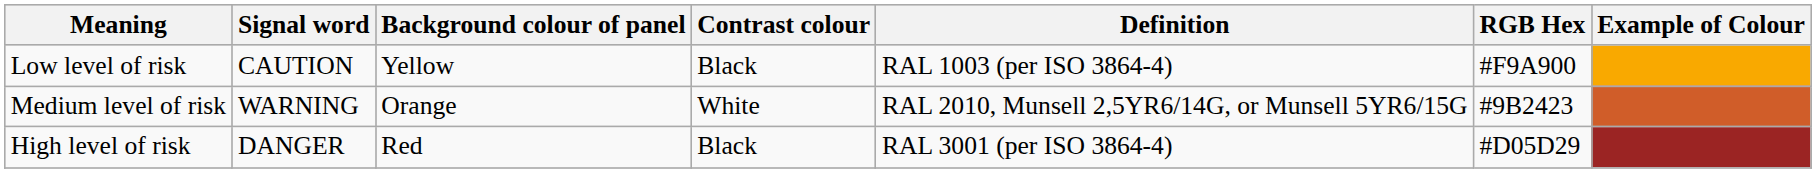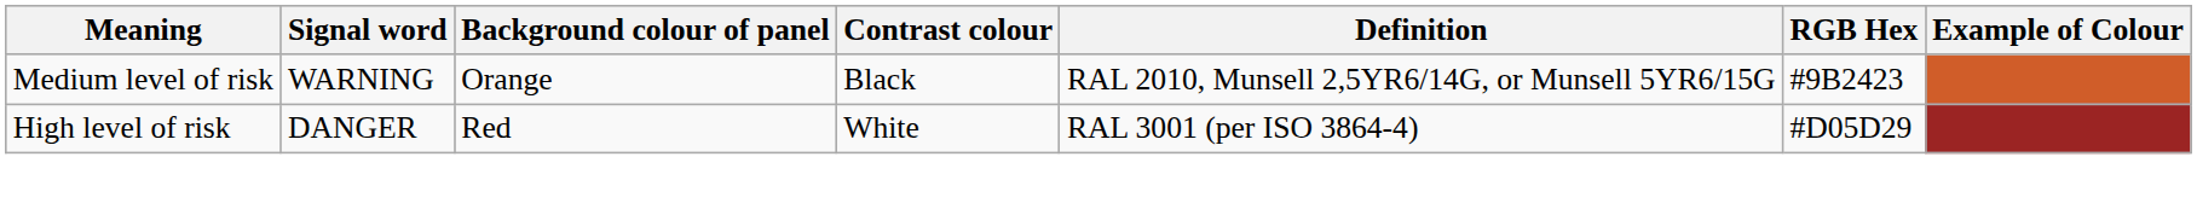 <table class="wikitable sortable">
 <tr>
 <th>Meaning</th>
 <th>Signal word</th>
 <th>Background colour of panel</th>
 <th>Contrast colour</th>
 <th>Definition</th>
 <th>RGB Hex</th>
 <th>Example of Colour</th>
 </tr>
 <tr>
-<td>Low level of risk</td>
-<td>CAUTION</td>
-<td>Yellow</td>
-<td>Black</td>
-<td>RAL 1003 (per ISO 3864-4)</td>
-<td>#F9A900</td>
-<td style="background:#F9A900"></td>
-</tr>
-<tr>
 <td>Medium level of risk</td>
 <td>WARNING</td>
 <td>Orange</td>
-<td>White</td>
+<td>Black</td>
 <td>RAL 2010, Munsell 2,5YR6/14G, or Munsell 5YR6/15G</td>
 <td>#9B2423</td>
 <td style="background:#d05d29"></td>
 </tr>
 <tr>
 <td>High level of risk</td>
 <td>DANGER</td>
 <td>Red</td>
-<td>Black</td>
+<td>White</td>
 <td>RAL 3001 (per ISO 3864-4)</td>
 <td>#D05D29</td>
 <td style="background:#9b2423"></td>
 </tr>
 </table>
